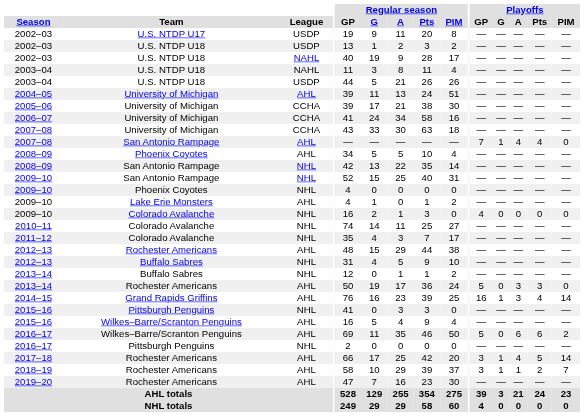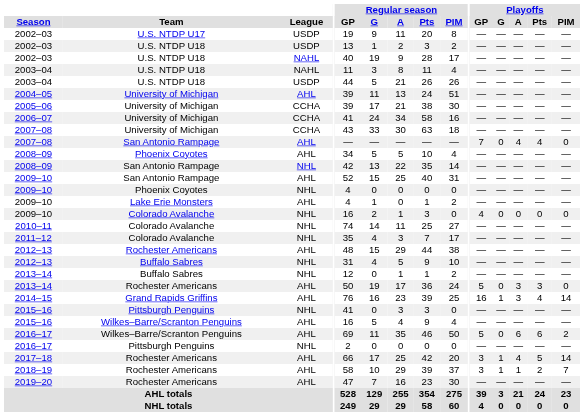 <table border="0" cellpadding="1" cellspacing="0" style="text-align:center; width:60em">
 <tr bgcolor="#e0e0e0">
 <th colspan="3"  bgcolor="#ffffff"></th>
 <th rowspan="99" bgcolor="#ffffff"></th>
 <th colspan="5"><a href='#'>Regular season</a></th>
 <th rowspan="99" bgcolor="#ffffff"></th>
 <th colspan="5"><a href='#'>Playoffs</a></th>
 </tr>
 <tr bgcolor="#e0e0e0">
 <th><a href='#'>Season</a></th>
 <th>Team</th>
 <th>League</th>
 <th>GP</th>
 <th><a href='#'>G</a></th>
 <th><a href='#'>A</a></th>
 <th><a href='#'>Pts</a></th>
 <th><a href='#'>PIM</a></th>
 <th>GP</th>
 <th>G</th>
 <th>A</th>
 <th>Pts</th>
 <th>PIM</th>
 </tr>
 <tr>
 <td>2002–03</td>
 <td><a href='#'>U.S. NTDP U17</a></td>
 <td>USDP</td>
 <td>19</td>
 <td>9</td>
 <td>11</td>
 <td>20</td>
 <td>8</td>
 <td>—</td>
 <td>—</td>
 <td>—</td>
 <td>—</td>
 <td>—</td>
 </tr>
 <tr bgcolor="#f0f0f0">
 <td>2002–03</td>
 <td>U.S. NTDP U18</td>
 <td>USDP</td>
 <td>13</td>
 <td>1</td>
 <td>2</td>
 <td>3</td>
 <td>2</td>
 <td>—</td>
 <td>—</td>
 <td>—</td>
 <td>—</td>
 <td>—</td>
 </tr>
 <tr>
 <td>2002–03</td>
 <td>U.S. NTDP U18</td>
 <td><a href='#'>NAHL</a></td>
 <td>40</td>
 <td>19</td>
 <td>9</td>
 <td>28</td>
 <td>17</td>
 <td>—</td>
 <td>—</td>
 <td>—</td>
 <td>—</td>
 <td>—</td>
 </tr>
 <tr bgcolor="#f0f0f0">
 <td>2003–04</td>
 <td>U.S. NTDP U18</td>
 <td>NAHL</td>
 <td>11</td>
 <td>3</td>
 <td>8</td>
 <td>11</td>
 <td>4</td>
 <td>—</td>
 <td>—</td>
 <td>—</td>
 <td>—</td>
 <td>—</td>
 </tr>
 <tr>
 <td>2003–04</td>
 <td>U.S. NTDP U18</td>
 <td>USDP</td>
 <td>44</td>
 <td>5</td>
 <td>21</td>
 <td>26</td>
 <td>26</td>
 <td>—</td>
 <td>—</td>
 <td>—</td>
 <td>—</td>
 <td>—</td>
 </tr>
 <tr bgcolor="#f0f0f0">
 <td><a href='#'>2004–05</a></td>
 <td><a href='#'>University of Michigan</a></td>
 <td><a href='#'>AHL</a></td>
 <td>39</td>
 <td>11</td>
 <td>13</td>
 <td>24</td>
 <td>51</td>
 <td>—</td>
 <td>—</td>
 <td>—</td>
 <td>—</td>
 <td>—</td>
 </tr>
 <tr>
 <td><a href='#'>2005–06</a></td>
 <td>University of Michigan</td>
 <td>CCHA</td>
 <td>39</td>
 <td>17</td>
 <td>21</td>
 <td>38</td>
 <td>30</td>
 <td>—</td>
 <td>—</td>
 <td>—</td>
 <td>—</td>
 <td>—</td>
 </tr>
 <tr bgcolor="#f0f0f0">
 <td><a href='#'>2006–07</a></td>
 <td>University of Michigan</td>
 <td>CCHA</td>
 <td>41</td>
 <td>24</td>
 <td>34</td>
 <td>58</td>
 <td>16</td>
 <td>—</td>
 <td>—</td>
 <td>—</td>
 <td>—</td>
 <td>—</td>
 </tr>
 <tr>
 <td><a href='#'>2007–08</a></td>
 <td>University of Michigan</td>
 <td>CCHA</td>
 <td>43</td>
 <td>33</td>
 <td>30</td>
 <td>63</td>
 <td>18</td>
 <td>—</td>
 <td>—</td>
 <td>—</td>
 <td>—</td>
 <td>—</td>
 </tr>
 <tr bgcolor="#f0f0f0">
 <td><a href='#'>2007–08</a></td>
 <td><a href='#'>San Antonio Rampage</a></td>
 <td><a href='#'>AHL</a></td>
 <td>—</td>
 <td>—</td>
 <td>—</td>
 <td>—</td>
 <td>—</td>
 <td>7</td>
-<td>1</td>
+<td>0</td>
 <td>4</td>
 <td>4</td>
 <td>0</td>
 </tr>
 <tr>
 <td><a href='#'>2008–09</a></td>
 <td><a href='#'>Phoenix Coyotes</a></td>
 <td>AHL</td>
 <td>34</td>
 <td>5</td>
 <td>5</td>
 <td>10</td>
 <td>4</td>
 <td>—</td>
 <td>—</td>
 <td>—</td>
 <td>—</td>
 <td>—</td>
 </tr>
 <tr bgcolor="#f0f0f0">
 <td><a href='#'>2008–09</a></td>
 <td>San Antonio Rampage</td>
 <td><a href='#'>NHL</a></td>
 <td>42</td>
 <td>13</td>
 <td>22</td>
 <td>35</td>
 <td>14</td>
 <td>—</td>
 <td>—</td>
 <td>—</td>
 <td>—</td>
 <td>—</td>
 </tr>
 <tr>
 <td><a href='#'>2009–10</a></td>
 <td>San Antonio Rampage</td>
-<td><a href='#'>NHL</a></td>
+<td>AHL</td>
 <td>52</td>
 <td>15</td>
 <td>25</td>
 <td>40</td>
 <td>31</td>
 <td>—</td>
 <td>—</td>
 <td>—</td>
 <td>—</td>
 <td>—</td>
 </tr>
 <tr bgcolor="#f0f0f0">
 <td><a href='#'>2009–10</a></td>
 <td>Phoenix Coyotes</td>
 <td>NHL</td>
 <td>4</td>
 <td>0</td>
 <td>0</td>
 <td>0</td>
 <td>0</td>
 <td>—</td>
 <td>—</td>
 <td>—</td>
 <td>—</td>
 <td>—</td>
 </tr>
 <tr>
 <td>2009–10</td>
 <td><a href='#'>Lake Erie Monsters</a></td>
 <td>AHL</td>
 <td>4</td>
 <td>1</td>
 <td>0</td>
 <td>1</td>
 <td>2</td>
 <td>—</td>
 <td>—</td>
 <td>—</td>
 <td>—</td>
 <td>—</td>
 </tr>
 <tr bgcolor="#f0f0f0">
 <td>2009–10</td>
 <td><a href='#'>Colorado Avalanche</a></td>
 <td>NHL</td>
 <td>16</td>
 <td>2</td>
 <td>1</td>
 <td>3</td>
 <td>0</td>
 <td>4</td>
 <td>0</td>
 <td>0</td>
 <td>0</td>
 <td>0</td>
 </tr>
 <tr>
 <td><a href='#'>2010–11</a></td>
 <td>Colorado Avalanche</td>
 <td>NHL</td>
 <td>74</td>
 <td>14</td>
 <td>11</td>
 <td>25</td>
 <td>27</td>
 <td>—</td>
 <td>—</td>
 <td>—</td>
 <td>—</td>
 <td>—</td>
 </tr>
 <tr bgcolor="#f0f0f0">
 <td><a href='#'>2011–12</a></td>
 <td>Colorado Avalanche</td>
 <td>NHL</td>
 <td>35</td>
 <td>4</td>
 <td>3</td>
 <td>7</td>
 <td>17</td>
 <td>—</td>
 <td>—</td>
 <td>—</td>
 <td>—</td>
 <td>—</td>
 </tr>
 <tr>
 <td><a href='#'>2012–13</a></td>
 <td><a href='#'>Rochester Americans</a></td>
 <td>AHL</td>
 <td>48</td>
 <td>15</td>
 <td>29</td>
 <td>44</td>
 <td>38</td>
 <td>—</td>
 <td>—</td>
 <td>—</td>
 <td>—</td>
 <td>—</td>
 </tr>
 <tr bgcolor="#f0f0f0">
 <td><a href='#'>2012–13</a></td>
 <td><a href='#'>Buffalo Sabres</a></td>
 <td>NHL</td>
 <td>31</td>
 <td>4</td>
 <td>5</td>
 <td>9</td>
 <td>10</td>
 <td>—</td>
 <td>—</td>
 <td>—</td>
 <td>—</td>
 <td>—</td>
 </tr>
 <tr>
 <td><a href='#'>2013–14</a></td>
 <td>Buffalo Sabres</td>
 <td>NHL</td>
 <td>12</td>
 <td>0</td>
 <td>1</td>
 <td>1</td>
 <td>2</td>
 <td>—</td>
 <td>—</td>
 <td>—</td>
 <td>—</td>
 <td>—</td>
 </tr>
 <tr bgcolor="#f0f0f0">
 <td><a href='#'>2013–14</a></td>
 <td>Rochester Americans</td>
 <td>AHL</td>
 <td>50</td>
 <td>19</td>
 <td>17</td>
 <td>36</td>
 <td>24</td>
 <td>5</td>
 <td>0</td>
 <td>3</td>
 <td>3</td>
 <td>0</td>
 </tr>
 <tr>
 <td><a href='#'>2014–15</a></td>
 <td><a href='#'>Grand Rapids Griffins</a></td>
 <td>AHL</td>
 <td>76</td>
 <td>16</td>
 <td>23</td>
 <td>39</td>
 <td>25</td>
 <td>16</td>
 <td>1</td>
 <td>3</td>
 <td>4</td>
 <td>14</td>
 </tr>
 <tr bgcolor="#f0f0f0">
 <td><a href='#'>2015–16</a></td>
 <td><a href='#'>Pittsburgh Penguins</a></td>
 <td>NHL</td>
 <td>41</td>
 <td>0</td>
 <td>3</td>
 <td>3</td>
 <td>0</td>
 <td>—</td>
 <td>—</td>
 <td>—</td>
 <td>—</td>
 <td>—</td>
 </tr>
 <tr>
 <td><a href='#'>2015–16</a></td>
 <td><a href='#'>Wilkes–Barre/Scranton Penguins</a></td>
 <td>AHL</td>
 <td>16</td>
 <td>5</td>
 <td>4</td>
 <td>9</td>
 <td>4</td>
 <td>—</td>
 <td>—</td>
 <td>—</td>
 <td>—</td>
 <td>—</td>
 </tr>
 <tr bgcolor="#f0f0f0">
 <td><a href='#'>2016–17</a></td>
 <td>Wilkes–Barre/Scranton Penguins</td>
 <td>AHL</td>
 <td>69</td>
 <td>11</td>
 <td>35</td>
 <td>46</td>
 <td>50</td>
 <td>5</td>
 <td>0</td>
 <td>6</td>
 <td>6</td>
 <td>2</td>
 </tr>
 <tr>
 <td><a href='#'>2016–17</a></td>
 <td>Pittsburgh Penguins</td>
 <td>NHL</td>
 <td>2</td>
 <td>0</td>
 <td>0</td>
 <td>0</td>
 <td>0</td>
 <td>—</td>
 <td>—</td>
 <td>—</td>
 <td>—</td>
 <td>—</td>
 </tr>
 <tr bgcolor="#f0f0f0">
 <td><a href='#'>2017–18</a></td>
 <td>Rochester Americans</td>
 <td>AHL</td>
 <td>66</td>
 <td>17</td>
 <td>25</td>
 <td>42</td>
 <td>20</td>
 <td>3</td>
 <td>1</td>
 <td>4</td>
 <td>5</td>
 <td>14</td>
 </tr>
 <tr>
 <td><a href='#'>2018–19</a></td>
 <td>Rochester Americans</td>
 <td>AHL</td>
 <td>58</td>
 <td>10</td>
 <td>29</td>
 <td>39</td>
 <td>37</td>
 <td>3</td>
 <td>1</td>
 <td>1</td>
 <td>2</td>
 <td>7</td>
 </tr>
 <tr bgcolor="#f0f0f0">
 <td><a href='#'>2019–20</a></td>
 <td>Rochester Americans</td>
 <td>AHL</td>
 <td>47</td>
 <td>7</td>
 <td>16</td>
 <td>23</td>
 <td>30</td>
 <td>—</td>
 <td>—</td>
 <td>—</td>
 <td>—</td>
 <td>—</td>
 </tr>
 <tr style="background:#e0e0e0;">
 <th colspan="3">AHL totals</th>
 <th>528</th>
 <th>129</th>
 <th>255</th>
 <th>354</th>
 <th>275</th>
 <th>39</th>
 <th>3</th>
 <th>21</th>
 <th>24</th>
 <th>23</th>
 </tr>
 <tr style="background:#e0e0e0;">
 <th colspan="3">NHL totals</th>
 <th>249</th>
 <th>29</th>
 <th>29</th>
 <th>58</th>
 <th>60</th>
 <th>4</th>
 <th>0</th>
 <th>0</th>
 <th>0</th>
 <th>0</th>
 </tr>
 </table>
